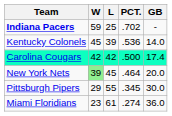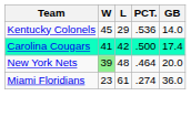 <table class="wikitable" style="text-align:center;">
 <tr>
 <th>Team</th>
 <th>W</th>
 <th>L</th>
 <th>PCT.</th>
 <th>GB</th>
 </tr>
-<tr>
-<td align="left"><strong><a href='#'>Indiana Pacers</a></strong></td>
-<td>59</td>
-<td>25</td>
-<td>.702</td>
-<td>-</td>
-</tr>
 <tr align="center">
 <td align="left"><a href='#'>Kentucky Colonels</a></td>
 <td>45</td>
-<td>39</td>
+<td>29</td>
 <td>.536</td>
 <td>14.0</td>
 </tr>
 <tr bgcolor=“ccffcc”>
 <td align="left"><a href='#'>Carolina Cougars</a></td>
-<td>42</td>
+<td>41</td>
 <td>42</td>
 <td>.500</td>
 <td>17.4</td>
 </tr>
 <tr align="center">
 <td align="left"><a href='#'>New York Nets</a></td>
 <td style="background: lightgreen;">39</td>
-<td>45</td>
+<td>48</td>
 <td>.464</td>
 <td>20.0</td>
-</tr>
-<tr align="center">
-<td align="left"><a href='#'>Pittsburgh Pipers</a></td>
-<td>29</td>
-<td>55</td>
-<td>.345</td>
-<td>30.0</td>
 </tr>
 <tr align="center">
 <td align="left"><a href='#'>Miami Floridians</a></td>
 <td>23</td>
 <td>61</td>
 <td>.274</td>
 <td>36.0</td>
 </tr>
 </table>
